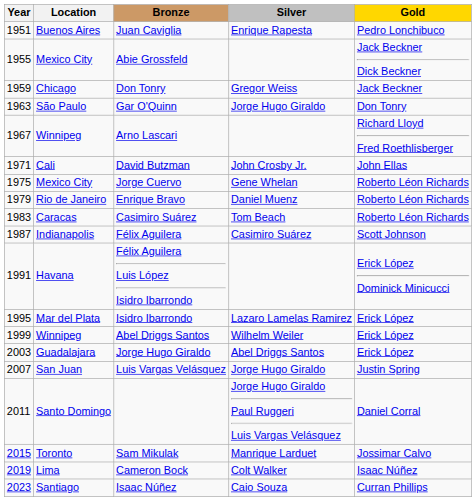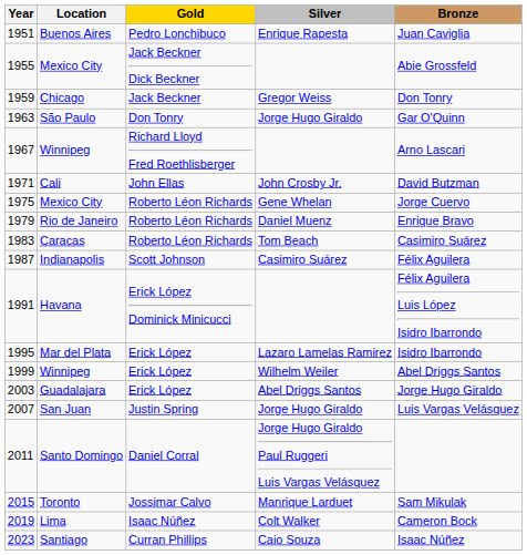 <table class="wikitable">
 <tr>
 <th>Year</th>
 <th>Location</th>
+<th style="background-color:gold;">Gold</th>
+<th style="background-color:silver;">Silver</th>
 <th style="background-color:#cc9966;">Bronze</th>
-<th style="background-color:silver;">Silver</th>
-<th style="background-color:gold;">Gold</th>
 </tr>
 <tr>
 <td>1951</td>
 <td> <a href='#'>Buenos Aires</a></td>
+<td> <a href='#'>Pedro Lonchibuco</a></td>
+<td> <a href='#'>Enrique Rapesta</a></td>
 <td> <a href='#'>Juan Caviglia</a></td>
-<td> <a href='#'>Enrique Rapesta</a></td>
-<td> <a href='#'>Pedro Lonchibuco</a></td>
 </tr>
 <tr>
 <td>1955</td>
 <td> <a href='#'>Mexico City</a></td>
+<td> <a href='#'>Jack Beckner</a><hr> <a href='#'>Dick Beckner</a></td>
+<td></td>
 <td> <a href='#'>Abie Grossfeld</a></td>
-<td></td>
-<td> <a href='#'>Jack Beckner</a><hr> <a href='#'>Dick Beckner</a></td>
 </tr>
 <tr>
 <td>1959</td>
 <td> <a href='#'>Chicago</a></td>
+<td> <a href='#'>Jack Beckner</a></td>
+<td> <a href='#'>Gregor Weiss</a></td>
 <td> <a href='#'>Don Tonry</a></td>
-<td> <a href='#'>Gregor Weiss</a></td>
-<td> <a href='#'>Jack Beckner</a></td>
 </tr>
 <tr>
 <td>1963</td>
 <td> <a href='#'>São Paulo</a></td>
+<td> <a href='#'>Don Tonry</a></td>
+<td> <a href='#'>Jorge Hugo Giraldo</a></td>
 <td> <a href='#'>Gar O'Quinn</a></td>
-<td> <a href='#'>Jorge Hugo Giraldo</a></td>
-<td> <a href='#'>Don Tonry</a></td>
 </tr>
 <tr>
 <td>1967</td>
 <td> <a href='#'>Winnipeg</a></td>
+<td> <a href='#'>Richard Lloyd</a><hr> <a href='#'>Fred Roethlisberger</a></td>
+<td></td>
 <td> <a href='#'>Arno Lascari</a></td>
-<td></td>
-<td> <a href='#'>Richard Lloyd</a><hr> <a href='#'>Fred Roethlisberger</a></td>
 </tr>
 <tr>
 <td>1971</td>
 <td> <a href='#'>Cali</a></td>
+<td> <a href='#'>John Ellas</a></td>
+<td> <a href='#'>John Crosby Jr.</a></td>
 <td> <a href='#'>David Butzman</a></td>
-<td> <a href='#'>John Crosby Jr.</a></td>
-<td> <a href='#'>John Ellas</a></td>
 </tr>
 <tr>
 <td>1975</td>
 <td> <a href='#'>Mexico City</a></td>
+<td> <a href='#'>Roberto Léon Richards</a></td>
+<td> <a href='#'>Gene Whelan</a></td>
 <td> <a href='#'>Jorge Cuervo</a></td>
-<td> <a href='#'>Gene Whelan</a></td>
-<td> <a href='#'>Roberto Léon Richards</a></td>
 </tr>
 <tr>
 <td>1979</td>
 <td> <a href='#'>Rio de Janeiro</a></td>
+<td> <a href='#'>Roberto Léon Richards</a></td>
+<td> <a href='#'>Daniel Muenz</a></td>
 <td> <a href='#'>Enrique Bravo</a></td>
-<td> <a href='#'>Daniel Muenz</a></td>
-<td> <a href='#'>Roberto Léon Richards</a></td>
 </tr>
 <tr>
 <td>1983</td>
 <td> <a href='#'>Caracas</a></td>
+<td> <a href='#'>Roberto Léon Richards</a></td>
+<td> <a href='#'>Tom Beach</a></td>
 <td> <a href='#'>Casimiro Suárez</a></td>
-<td> <a href='#'>Tom Beach</a></td>
-<td> <a href='#'>Roberto Léon Richards</a></td>
 </tr>
 <tr>
 <td>1987</td>
 <td> <a href='#'>Indianapolis</a></td>
+<td> <a href='#'>Scott Johnson</a></td>
+<td> <a href='#'>Casimiro Suárez</a></td>
 <td> <a href='#'>Félix Aguilera</a></td>
-<td> <a href='#'>Casimiro Suárez</a></td>
-<td> <a href='#'>Scott Johnson</a></td>
 </tr>
 <tr>
 <td>1991</td>
 <td> <a href='#'>Havana</a></td>
+<td> <a href='#'>Erick López</a><hr> <a href='#'>Dominick Minicucci</a></td>
+<td></td>
 <td> <a href='#'>Félix Aguilera</a><hr> <a href='#'>Luis López</a><hr> <a href='#'>Isidro Ibarrondo</a></td>
-<td></td>
-<td> <a href='#'>Erick López</a><hr> <a href='#'>Dominick Minicucci</a></td>
 </tr>
 <tr>
 <td>1995</td>
 <td> <a href='#'>Mar del Plata</a></td>
+<td> <a href='#'>Erick López</a></td>
+<td> <a href='#'>Lazaro Lamelas Ramirez</a></td>
 <td> <a href='#'>Isidro Ibarrondo</a></td>
-<td> <a href='#'>Lazaro Lamelas Ramirez</a></td>
-<td> <a href='#'>Erick López</a></td>
 </tr>
 <tr>
 <td>1999</td>
 <td> <a href='#'>Winnipeg</a></td>
+<td> <a href='#'>Erick López</a></td>
+<td> <a href='#'>Wilhelm Weiler</a></td>
 <td> <a href='#'>Abel Driggs Santos</a></td>
-<td> <a href='#'>Wilhelm Weiler</a></td>
-<td> <a href='#'>Erick López</a></td>
 </tr>
 <tr>
 <td>2003</td>
 <td> <a href='#'>Guadalajara</a></td>
+<td> <a href='#'>Erick López</a></td>
+<td> <a href='#'>Abel Driggs Santos</a></td>
 <td> <a href='#'>Jorge Hugo Giraldo</a></td>
-<td> <a href='#'>Abel Driggs Santos</a></td>
-<td> <a href='#'>Erick López</a></td>
 </tr>
 <tr>
 <td>2007</td>
 <td> <a href='#'>San Juan</a></td>
+<td> <a href='#'>Justin Spring</a></td>
+<td> <a href='#'>Jorge Hugo Giraldo</a></td>
 <td> <a href='#'>Luis Vargas Velásquez</a></td>
-<td> <a href='#'>Jorge Hugo Giraldo</a></td>
-<td> <a href='#'>Justin Spring</a></td>
 </tr>
 <tr>
 <td>2011</td>
 <td> <a href='#'>Santo Domingo</a></td>
+<td> <a href='#'>Daniel Corral</a></td>
+<td> <a href='#'>Jorge Hugo Giraldo</a><hr> <a href='#'>Paul Ruggeri</a><hr> <a href='#'>Luis Vargas Velásquez</a></td>
 <td></td>
-<td> <a href='#'>Jorge Hugo Giraldo</a><hr> <a href='#'>Paul Ruggeri</a><hr> <a href='#'>Luis Vargas Velásquez</a></td>
-<td> <a href='#'>Daniel Corral</a></td>
 </tr>
 <tr>
 <td><a href='#'>2015</a></td>
 <td> <a href='#'>Toronto</a></td>
+<td> <a href='#'>Jossimar Calvo</a></td>
+<td> <a href='#'>Manrique Larduet</a></td>
 <td> <a href='#'>Sam Mikulak</a></td>
-<td> <a href='#'>Manrique Larduet</a></td>
-<td> <a href='#'>Jossimar Calvo</a></td>
 </tr>
 <tr>
 <td><a href='#'>2019</a></td>
 <td> <a href='#'>Lima</a></td>
+<td> <a href='#'>Isaac Núñez</a></td>
+<td> <a href='#'>Colt Walker</a></td>
 <td> <a href='#'>Cameron Bock</a></td>
-<td> <a href='#'>Colt Walker</a></td>
-<td> <a href='#'>Isaac Núñez</a></td>
 </tr>
 <tr>
 <td><a href='#'>2023</a></td>
 <td> <a href='#'>Santiago</a></td>
+<td> <a href='#'>Curran Phillips</a></td>
+<td> <a href='#'>Caio Souza</a></td>
 <td> <a href='#'>Isaac Núñez</a></td>
-<td> <a href='#'>Caio Souza</a></td>
-<td> <a href='#'>Curran Phillips</a></td>
 </tr>
 </table>
